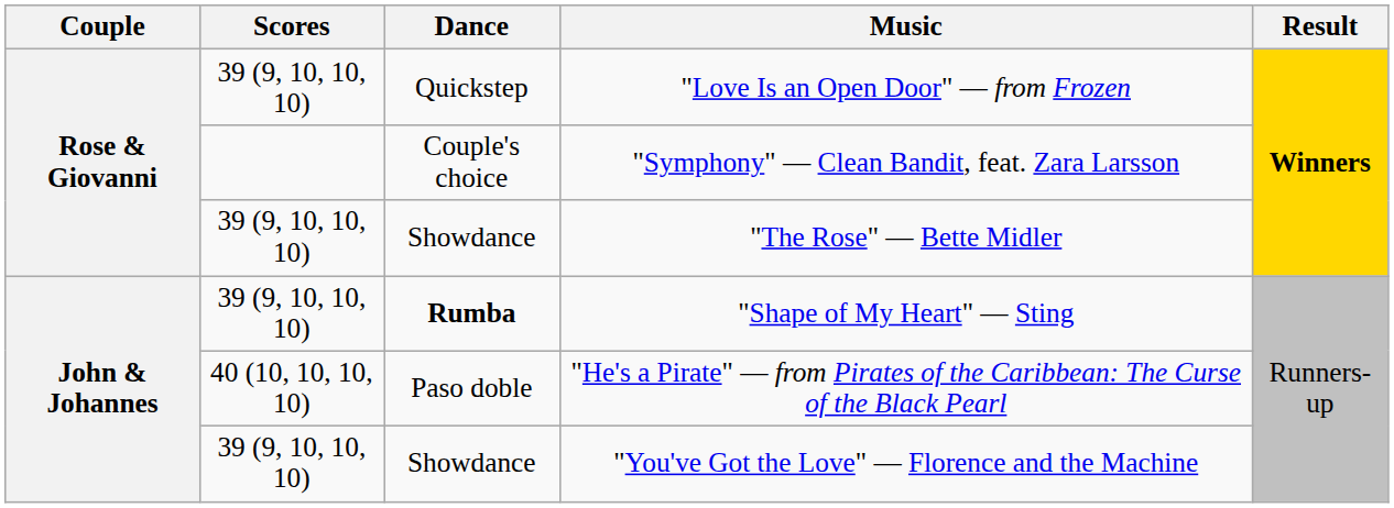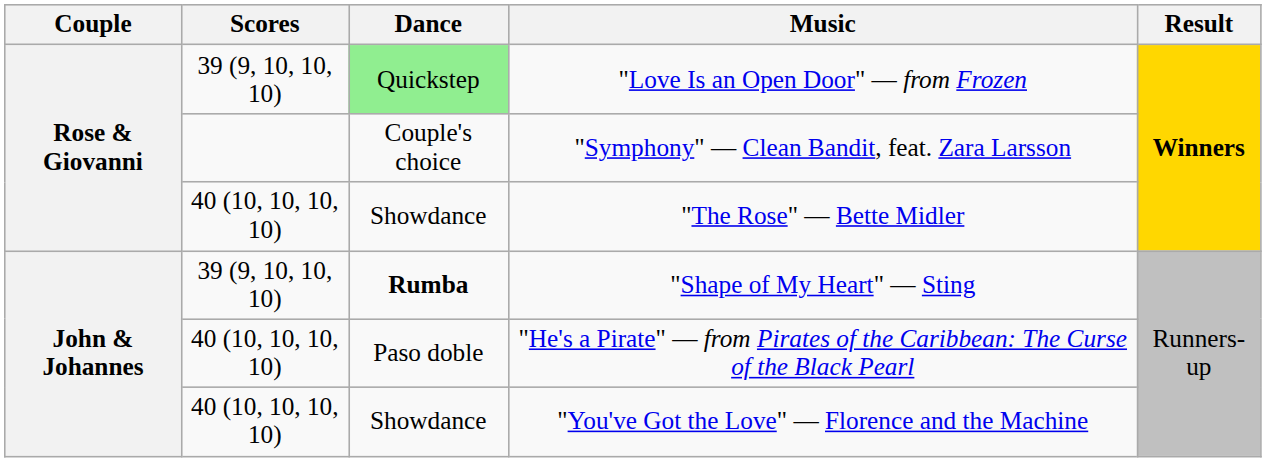 <table class="wikitable sortable" style="text-align:center; width: 90%">
 <tr>
 <th scope="col">Couple</th>
 <th scope="col">Scores</th>
 <th scope="col" class="unsortable">Dance</th>
 <th scope="col" class="unsortable">Music</th>
 <th scope="col" class="unsortable">Result</th>
 </tr>
 <tr>
 <th scope="row" rowspan=3>Rose & Giovanni</th>
 <td>39 (9, 10, 10, 10)</td>
-<td>Quickstep</td>
+<td style="background: lightgreen;">Quickstep</td>
 <td>"<a href='#'>Love Is an Open Door</a>" — <em>from <a href='#'>Frozen</a></em></td>
 <td rowspan=3 bgcolor="gold"><strong>Winners</strong></td>
 </tr>
 <tr>
 <td></td>
 <td>Couple's choice</td>
 <td>"<a href='#'>Symphony</a>" — <a href='#'>Clean Bandit</a>, feat. <a href='#'>Zara Larsson</a></td>
 </tr>
 <tr>
-<td>39 (9, 10, 10, 10)</td>
+<td>40 (10, 10, 10, 10)</td>
 <td>Showdance</td>
 <td>"<a href='#'>The Rose</a>" — <a href='#'>Bette Midler</a></td>
 </tr>
 <tr>
 <th scope="row" rowspan=3>John & Johannes</th>
 <td>39 (9, 10, 10, 10)</td>
 <td><strong>Rumba</strong></td>
 <td>"<a href='#'>Shape of My Heart</a>" — <a href='#'>Sting</a></td>
 <td rowspan=3 bgcolor="silver">Runners-up</td>
 </tr>
 <tr>
 <td>40 (10, 10, 10, 10)</td>
 <td>Paso doble</td>
 <td>"<a href='#'>He's a Pirate</a>" — <em>from <a href='#'>Pirates of the Caribbean: The Curse of the Black Pearl</a></em></td>
 </tr>
 <tr>
-<td>39 (9, 10, 10, 10)</td>
+<td>40 (10, 10, 10, 10)</td>
 <td>Showdance</td>
 <td>"<a href='#'>You've Got the Love</a>" — <a href='#'>Florence and the Machine</a></td>
 </tr>
 </table>
